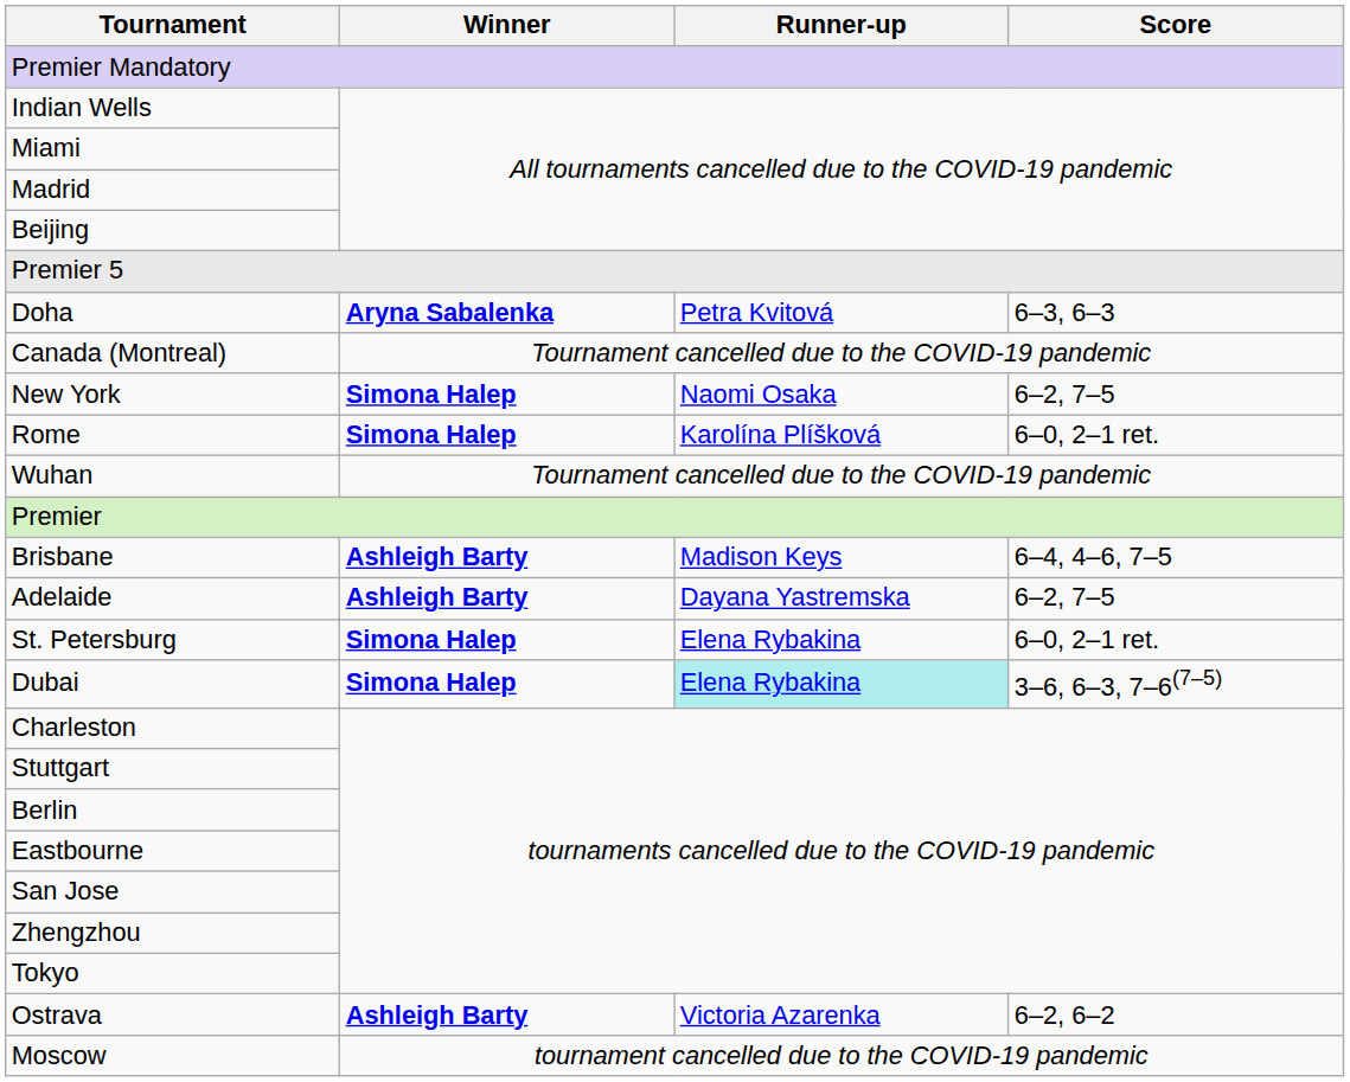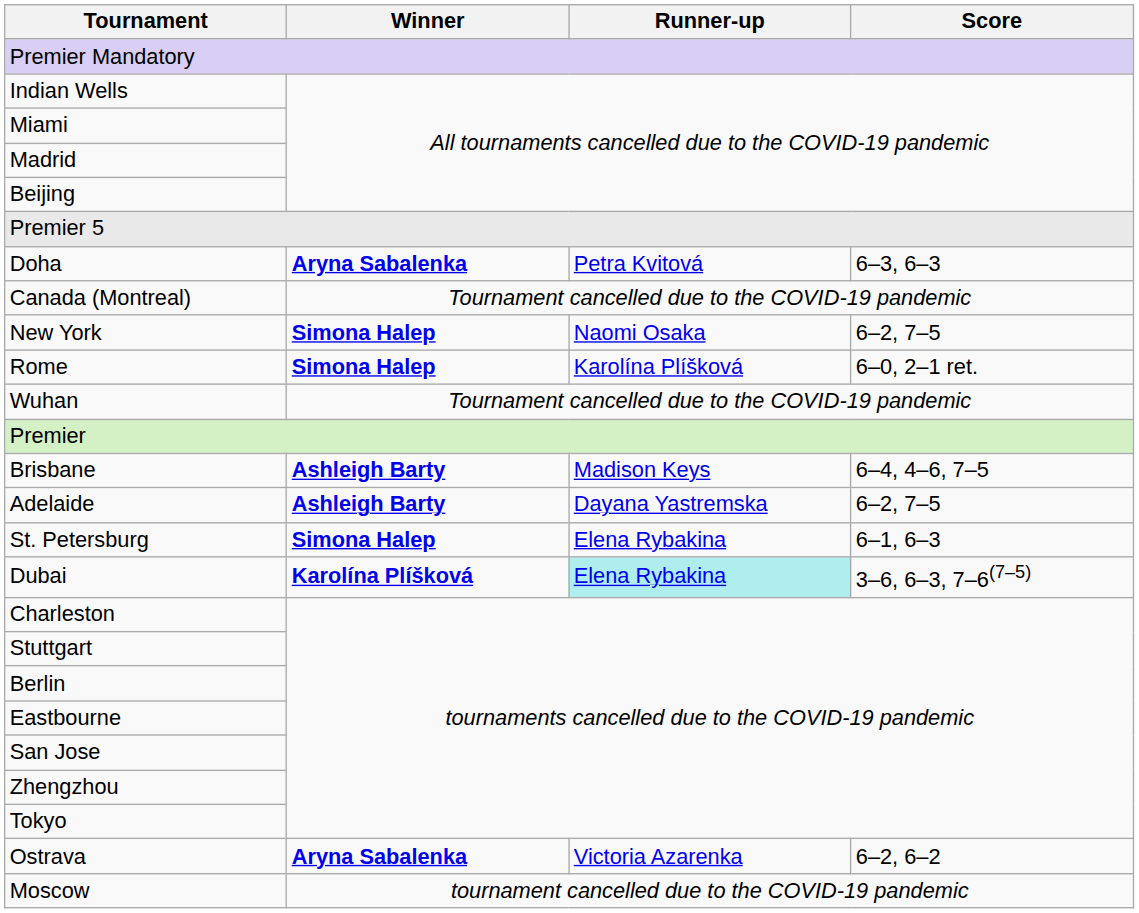 <table class="wikitable nowrap">
 <tr bgcolor="#efefef">
 <th width=200>Tournament</th>
 <th width=200>Winner</th>
 <th width=200>Runner-up</th>
 <th width=200>Score</th>
 </tr>
 <tr bgcolor="#d8cef6">
 <td colspan="4">Premier Mandatory</td>
 </tr>
 <tr>
 <td>Indian Wells</td>
 <td rowspan="4" colspan="3" align="center"><em>All tournaments cancelled due to the COVID-19 pandemic</em></td>
 </tr>
 <tr>
 <td>Miami</td>
 </tr>
 <tr>
 <td>Madrid</td>
 </tr>
 <tr>
 <td>Beijing</td>
 </tr>
 <tr bgcolor="#E9E9E9">
 <td colspan="4">Premier 5</td>
 </tr>
 <tr>
 <td>Doha</td>
 <td><strong> <a href='#'>Aryna Sabalenka</a></strong></td>
 <td> <a href='#'>Petra Kvitová</a></td>
 <td>6–3, 6–3</td>
 </tr>
 <tr>
 <td>Canada (Montreal)</td>
 <td colspan="3" align="center"><em>Tournament cancelled due to the COVID-19 pandemic</em></td>
 </tr>
 <tr>
 <td>New York</td>
 <td><strong> <a href='#'>Simona Halep</a></strong></td>
 <td> <a href='#'>Naomi Osaka</a></td>
 <td>6–2, 7–5</td>
 </tr>
 <tr>
 <td>Rome</td>
 <td><strong> <a href='#'>Simona Halep</a></strong></td>
 <td> <a href='#'>Karolína Plíšková</a></td>
 <td>6–0, 2–1 ret.</td>
 </tr>
 <tr>
 <td>Wuhan</td>
 <td colspan="3" align="center"><em>Tournament cancelled due to the COVID-19 pandemic</em></td>
 </tr>
 <tr bgcolor="#D4F1C5">
 <td colspan="4">Premier</td>
 </tr>
 <tr>
 <td>Brisbane</td>
 <td><strong> <a href='#'>Ashleigh Barty</a></strong></td>
 <td> <a href='#'>Madison Keys</a></td>
 <td>6–4, 4–6, 7–5</td>
 </tr>
 <tr>
 <td>Adelaide</td>
 <td><strong> <a href='#'>Ashleigh Barty</a></strong></td>
 <td> <a href='#'>Dayana Yastremska</a></td>
 <td>6–2, 7–5</td>
 </tr>
 <tr>
 <td>St. Petersburg</td>
 <td><strong> <a href='#'>Simona Halep</a></strong></td>
 <td> <a href='#'>Elena Rybakina</a></td>
-<td>6–0, 2–1 ret.</td>
+<td>6–1, 6–3</td>
 </tr>
 <tr>
 <td>Dubai</td>
-<td><strong> <a href='#'>Simona Halep</a></strong></td>
+<td><strong> <a href='#'>Karolína Plíšková</a></strong></td>
 <td style="background: paleturquoise;"> <a href='#'>Elena Rybakina</a></td>
 <td>3–6, 6–3, 7–6<sup>(7–5)</sup></td>
 </tr>
 <tr>
 <td>Charleston</td>
 <td rowspan="7" colspan="3" align="center"><em>tournaments cancelled due to the COVID-19 pandemic</em></td>
 </tr>
 <tr>
 <td>Stuttgart</td>
 </tr>
 <tr>
 <td>Berlin</td>
 </tr>
 <tr>
 <td>Eastbourne</td>
 </tr>
 <tr>
 <td>San Jose</td>
 </tr>
 <tr>
 <td>Zhengzhou</td>
 </tr>
 <tr>
 <td>Tokyo</td>
 </tr>
 <tr>
 <td>Ostrava</td>
-<td><strong> <a href='#'>Ashleigh Barty</a></strong></td>
+<td><strong> <a href='#'>Aryna Sabalenka</a></strong></td>
 <td> <a href='#'>Victoria Azarenka</a></td>
 <td>6–2, 6–2</td>
 </tr>
 <tr>
 <td>Moscow</td>
 <td colspan="3" align="center"><em>tournament cancelled due to the COVID-19 pandemic</em></td>
 </tr>
 </table>
